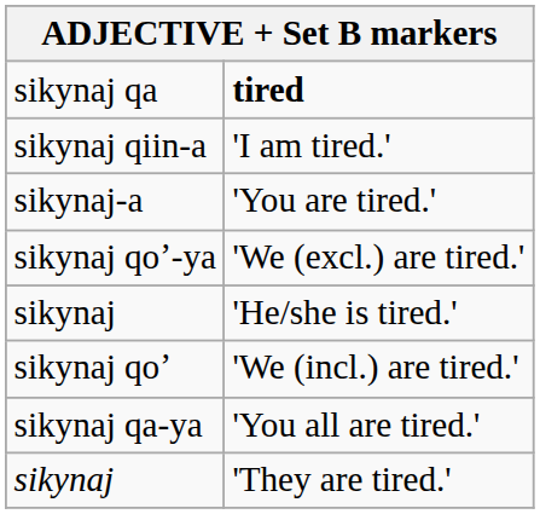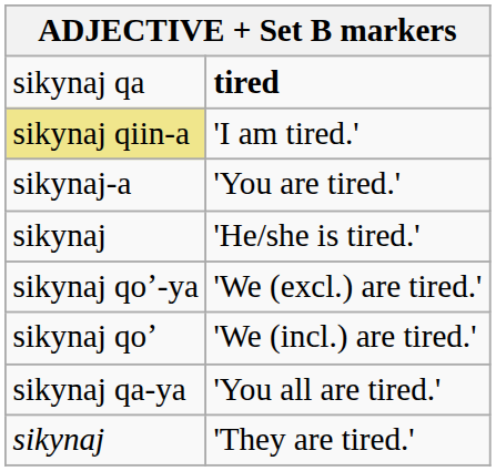 <table class="wikitable">
 <tr>
 <th colspan=2>ADJECTIVE + Set B markers</th>
 </tr>
 <tr>
 <td>sikynaj qa</td>
 <td><strong>tired</strong></td>
 </tr>
 <tr>
-<td>sikynaj qiin-a</td>
+<td style="background: khaki;">sikynaj qiin-a</td>
 <td>'I am tired.'</td>
 </tr>
 <tr>
 <td>sikynaj-a</td>
 <td>'You are tired.'</td>
 </tr>
 <tr>
+<td>sikynaj</td>
+<td>'He/she is tired.'</td>
+</tr>
+<tr>
 <td>sikynaj qoʼ-ya</td>
 <td>'We (excl.) are tired.'</td>
-</tr>
-<tr>
-<td>sikynaj</td>
-<td>'He/she is tired.'</td>
 </tr>
 <tr>
 <td>sikynaj qoʼ</td>
 <td>'We (incl.) are tired.'</td>
 </tr>
 <tr>
 <td>sikynaj qa-ya</td>
 <td>'You all are tired.'</td>
 </tr>
 <tr>
 <td><em>sikynaj</em></td>
 <td>'They are tired.'</td>
 </tr>
 </table>
